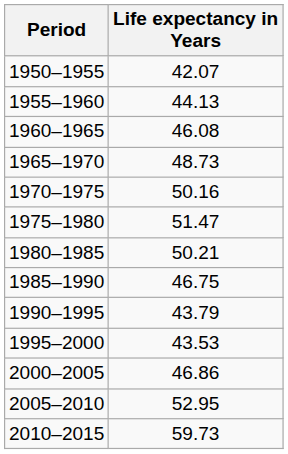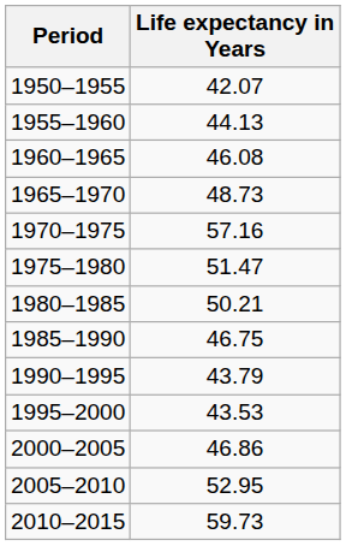 <table class="wikitable" style="text-align: center;">
 <tr>
 <th>Period</th>
 <th>Life expectancy in <br> Years</th>
 </tr>
 <tr>
 <td>1950–1955</td>
 <td>42.07</td>
 </tr>
 <tr>
 <td>1955–1960</td>
 <td> 44.13</td>
 </tr>
 <tr>
 <td>1960–1965</td>
 <td> 46.08</td>
 </tr>
 <tr>
 <td>1965–1970</td>
 <td> 48.73</td>
 </tr>
 <tr>
 <td>1970–1975</td>
-<td> 50.16</td>
+<td> 57.16</td>
 </tr>
 <tr>
 <td>1975–1980</td>
 <td> 51.47</td>
 </tr>
 <tr>
 <td>1980–1985</td>
 <td> 50.21</td>
 </tr>
 <tr>
 <td>1985–1990</td>
 <td> 46.75</td>
 </tr>
 <tr>
 <td>1990–1995</td>
 <td> 43.79</td>
 </tr>
 <tr>
 <td>1995–2000</td>
 <td> 43.53</td>
 </tr>
 <tr>
 <td>2000–2005</td>
 <td> 46.86</td>
 </tr>
 <tr>
 <td>2005–2010</td>
 <td> 52.95</td>
 </tr>
 <tr>
 <td>2010–2015</td>
 <td> 59.73</td>
 </tr>
 </table>
